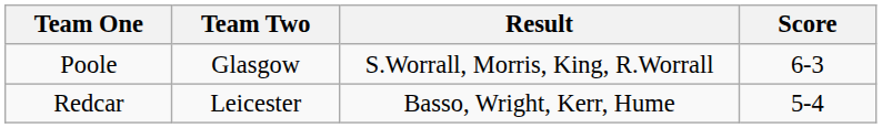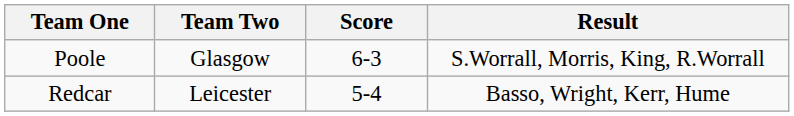 <table class="wikitable" style="text-align: center">
 <tr>
 <th width=100>Team One</th>
 <th width=100>Team Two</th>
+<th width=80>Score</th>
 <th width=250>Result</th>
-<th width=80>Score</th>
 </tr>
 <tr>
 <td>Poole</td>
 <td>Glasgow</td>
+<td>6-3</td>
 <td>S.Worrall, Morris, King, R.Worrall</td>
-<td>6-3</td>
 </tr>
 <tr>
 <td>Redcar</td>
 <td>Leicester</td>
+<td>5-4</td>
 <td>Basso, Wright, Kerr, Hume</td>
-<td>5-4</td>
 </tr>
 </table>
